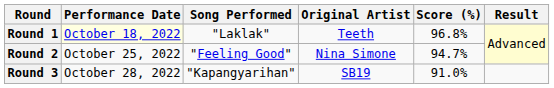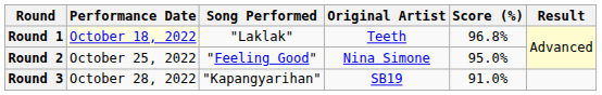 <table class="wikitable sortable" style="margin:1em auto; text-align:center;">
 <tr>
 <th>Round</th>
 <th>Performance Date</th>
 <th>Song Performed</th>
 <th>Original Artist</th>
 <th>Score (%)</th>
 <th>Result</th>
 </tr>
 <tr>
 <th>Round 1</th>
 <td style="background: lightyellow;"><a href='#'>October 18, 2022</a></td>
 <td>"Laklak"</td>
 <td><a href='#'>Teeth</a></td>
 <td>96.8%</td>
 <td rowspan="2"  style="background-color:#FFFDD0;">Advanced</td>
 </tr>
 <tr>
 <th>Round 2</th>
 <td>October 25, 2022</td>
 <td>"<a href='#'>Feeling Good</a>"</td>
 <td><a href='#'>Nina Simone</a></td>
-<td>94.7%</td>
+<td>95.0%</td>
 </tr>
 <tr>
 <th>Round 3</th>
 <td>October 28, 2022</td>
 <td>"Kapangyarihan"</td>
 <td><a href='#'>SB19</a></td>
 <td>91.0%</td>
 <td></td>
 </tr>
 </table>
